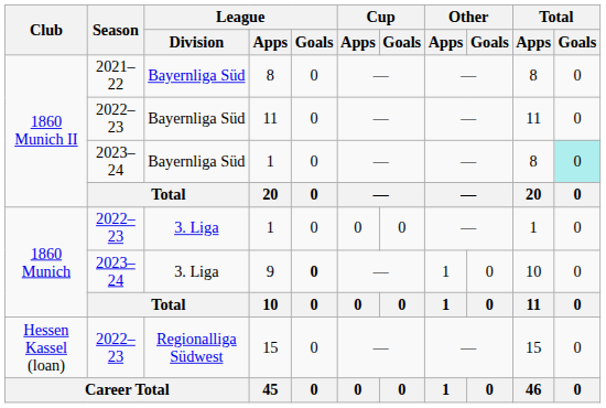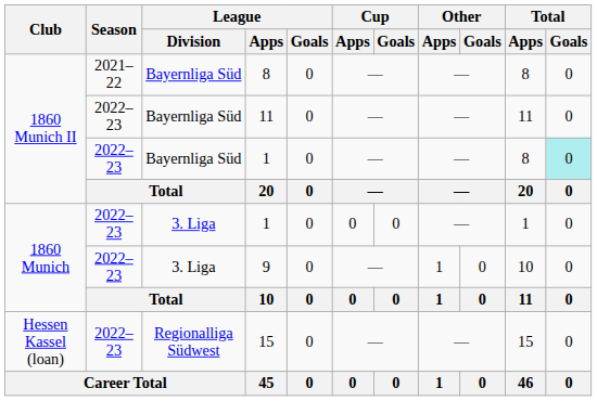 <table class="wikitable" Style="text-align: center">
 <tr>
 <th rowspan="2">Club</th>
 <th rowspan="2">Season</th>
 <th colspan="3">League</th>
 <th colspan="2">Cup</th>
 <th colspan="2">Other</th>
 <th colspan="2">Total</th>
 </tr>
 <tr>
 <th>Division</th>
 <th>Apps</th>
 <th>Goals</th>
 <th>Apps</th>
 <th>Goals</th>
 <th>Apps</th>
 <th>Goals</th>
 <th>Apps</th>
 <th>Goals</th>
 </tr>
 <tr>
 <td rowspan="4"><a href='#'>1860 Munich II</a></td>
 <td>2021–22</td>
 <td><a href='#'>Bayernliga Süd</a></td>
 <td>8</td>
 <td>0</td>
 <td colspan="2">—</td>
 <td colspan="2">—</td>
 <td>8</td>
 <td>0</td>
 </tr>
 <tr>
 <td>2022–23</td>
 <td>Bayernliga Süd</td>
 <td>11</td>
 <td>0</td>
 <td colspan="2">—</td>
 <td colspan="2">—</td>
 <td>11</td>
 <td>0</td>
 </tr>
 <tr>
-<td>2023–24</td>
+<td><a href='#'>2022–23</a></td>
 <td>Bayernliga Süd</td>
 <td>1</td>
 <td>0</td>
 <td colspan="2">—</td>
 <td colspan="2">—</td>
 <td>8</td>
 <td style="background: paleturquoise;">0</td>
 </tr>
 <tr>
 <th colspan="2">Total</th>
 <th>20</th>
 <th>0</th>
 <th colspan="2">—</th>
 <th colspan="2">—</th>
 <th>20</th>
 <th>0</th>
 </tr>
 <tr>
 <td rowspan="3"><a href='#'>1860 Munich</a></td>
 <td><a href='#'>2022–23</a></td>
 <td><a href='#'>3. Liga</a></td>
 <td>1</td>
 <td>0</td>
 <td>0</td>
 <td>0</td>
 <td colspan="2">—</td>
 <td>1</td>
 <td>0</td>
 </tr>
 <tr>
-<td><a href='#'>2023–24</a></td>
+<td><a href='#'>2022–23</a></td>
 <td>3. Liga</td>
 <td>9</td>
-<td><strong>0</strong></td>
+<td>0</td>
 <td colspan="2">—</td>
 <td>1</td>
 <td>0</td>
 <td>10</td>
 <td>0</td>
 </tr>
 <tr>
 <th colspan="2">Total</th>
 <th>10</th>
 <th>0</th>
 <th>0</th>
 <th>0</th>
 <th>1</th>
 <th>0</th>
 <th>11</th>
 <th>0</th>
 </tr>
 <tr>
 <td><a href='#'>Hessen Kassel</a> (loan)</td>
 <td><a href='#'>2022–23</a></td>
 <td><a href='#'>Regionalliga Südwest</a></td>
 <td>15</td>
 <td>0</td>
 <td colspan="2">—</td>
 <td colspan="2">—</td>
 <td>15</td>
 <td>0</td>
 </tr>
 <tr>
 <th colspan="3">Career Total</th>
 <th>45</th>
 <th>0</th>
 <th>0</th>
 <th>0</th>
 <th>1</th>
 <th>0</th>
 <th>46</th>
 <th>0</th>
 </tr>
 </table>
